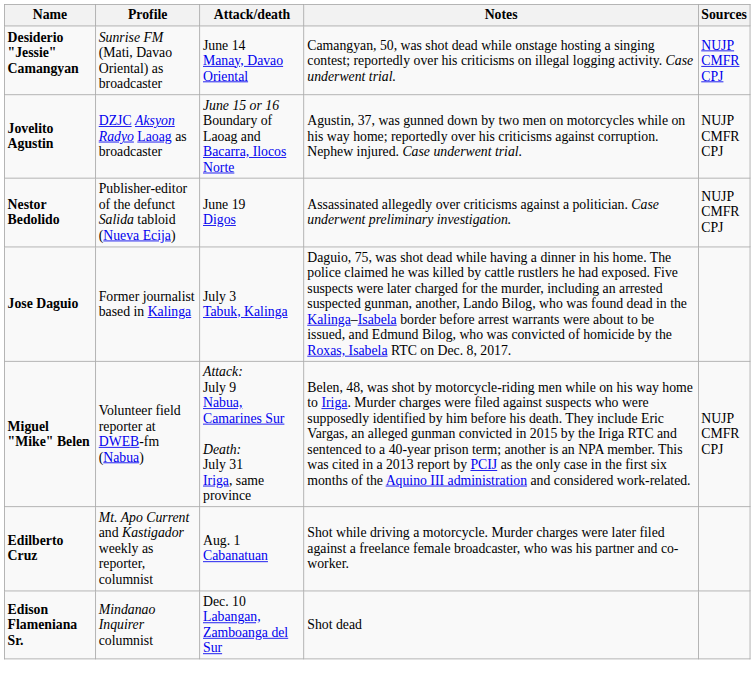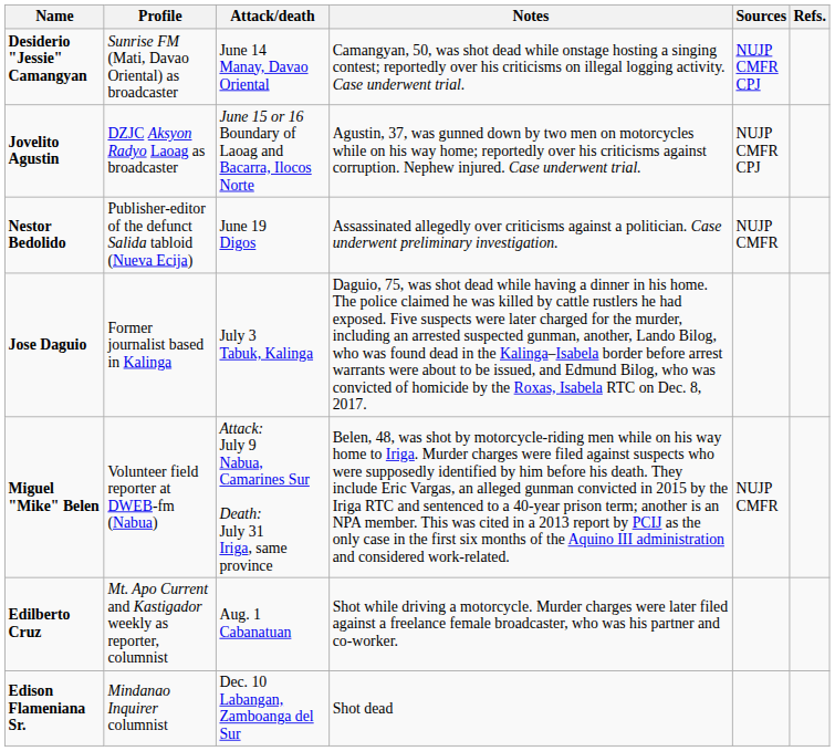 <table class="wikitable">
 <tr>
 <th>Name</th>
 <th>Profile</th>
 <th>Attack/death</th>
 <th>Notes</th>
 <th>Sources</th>
+<th>Refs.</th>
 </tr>
 <tr>
 <td><strong>Desiderio "Jessie" Camangyan</strong><br><br></td>
 <td><em>Sunrise FM</em> (Mati, Davao Oriental) as broadcaster</td>
 <td>June 14<br><a href='#'>Manay, Davao Oriental</a></td>
 <td>Camangyan, 50, was shot dead while onstage hosting a singing contest; reportedly over his criticisms on illegal logging activity. <em>Case underwent trial.</em></td>
 <td><a href='#'>NUJP</a><br><a href='#'>CMFR</a><br><a href='#'>CPJ</a></td>
+<td></td>
 </tr>
 <tr>
 <td><strong>Jovelito Agustin</strong></td>
 <td><a href='#'>DZJC</a> <em><a href='#'>Aksyon Radyo</a></em> <a href='#'>Laoag</a> as broadcaster</td>
 <td><em>June 15 or 16</em><br>Boundary of Laoag and <a href='#'>Bacarra, Ilocos Norte</a></td>
 <td>Agustin, 37, was gunned down by two men on motorcycles while on his way home; reportedly over his criticisms against corruption. Nephew injured. <em>Case underwent trial.</em></td>
 <td>NUJP<br>CMFR<br>CPJ</td>
+<td></td>
 </tr>
 <tr>
 <td><strong>Nestor Bedolido</strong></td>
 <td>Publisher-editor of the defunct <em>Salida</em> tabloid (<a href='#'>Nueva Ecija</a>)</td>
 <td>June 19<br><a href='#'>Digos</a></td>
 <td>Assassinated allegedly over criticisms against a politician. <em>Case underwent preliminary investigation.</em></td>
-<td>NUJP<br>CMFR<br>CPJ</td>
+<td>NUJP<br>CMFR<br></td>
+<td></td>
 </tr>
 <tr>
 <td><strong>Jose Daguio</strong></td>
 <td>Former journalist based in <a href='#'>Kalinga</a><br></td>
 <td>July 3<br><a href='#'>Tabuk, Kalinga</a></td>
 <td>Daguio, 75, was shot dead while having a dinner in his home. The police claimed he was killed by cattle rustlers he had exposed. Five suspects were later charged for the murder, including an arrested suspected gunman, another, Lando Bilog, who was found dead in the <a href='#'>Kalinga</a>–<a href='#'>Isabela</a> border before arrest warrants were about to be issued, and Edmund Bilog, who was convicted of homicide by the <a href='#'>Roxas, Isabela</a> RTC on Dec. 8, 2017.</td>
 <td></td>
+<td><br></td>
 </tr>
 <tr>
 <td><strong>Miguel "Mike" Belen</strong></td>
 <td>Volunteer field reporter at <a href='#'>DWEB</a>-fm (<a href='#'>Nabua</a>)</td>
 <td><em>Attack:</em><br>July 9<br><a href='#'>Nabua, Camarines Sur</a><br><br><em>Death:</em><br>July 31<br><a href='#'>Iriga</a>, same province</td>
 <td>Belen, 48, was shot by motorcycle-riding men while on his way home to <a href='#'>Iriga</a>. Murder charges were filed against suspects who were supposedly identified by him before his death. They include Eric Vargas, an alleged gunman convicted in 2015 by the Iriga RTC and sentenced to a 40-year prison term; another is an NPA member. This was cited in a 2013 report by <a href='#'>PCIJ</a> as the only case in the first six months of the <a href='#'>Aquino III administration</a> and considered work-related.</td>
-<td>NUJP<br>CMFR<br>CPJ</td>
+<td>NUJP<br>CMFR<br></td>
+<td><br><br></td>
 </tr>
 <tr>
 <td><strong>Edilberto Cruz</strong></td>
 <td><em>Mt. Apo Current</em> and <em>Kastigador</em> weekly as reporter, columnist</td>
 <td>Aug. 1<br><a href='#'>Cabanatuan</a></td>
 <td>Shot while driving a motorcycle. Murder charges were later filed against a freelance female broadcaster, who was his partner and co-worker.</td>
+<td></td>
 <td></td>
 </tr>
 <tr>
 <td><strong>Edison Flameniana Sr.</strong></td>
 <td><em>Mindanao Inquirer</em> columnist</td>
 <td>Dec. 10<br><a href='#'>Labangan, Zamboanga del Sur</a></td>
 <td>Shot dead</td>
 <td></td>
+<td></td>
 </tr>
 </table>
